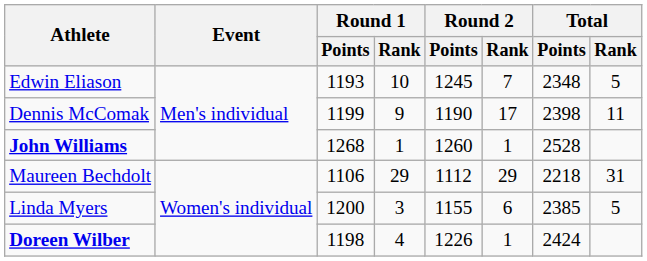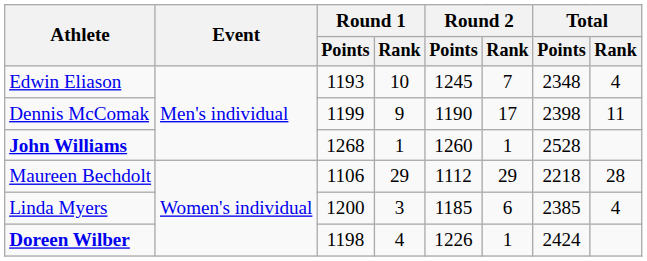 <table class=wikitable style=font-size:90%;text-align:center>
 <tr>
 <th rowspan=2>Athlete</th>
 <th rowspan=2>Event</th>
 <th colspan=2>Round 1</th>
 <th colspan=2>Round 2</th>
 <th colspan=2>Total</th>
 </tr>
 <tr style=font-size:95%>
 <th>Points</th>
 <th>Rank</th>
 <th>Points</th>
 <th>Rank</th>
 <th>Points</th>
 <th>Rank</th>
 </tr>
 <tr>
 <td align=left><a href='#'>Edwin Eliason</a></td>
 <td align=left rowspan=3><a href='#'>Men's individual</a></td>
 <td>1193</td>
 <td>10</td>
 <td>1245</td>
 <td>7</td>
 <td>2348</td>
-<td>5</td>
+<td>4</td>
 </tr>
 <tr>
 <td align=left><a href='#'>Dennis McComak</a></td>
 <td>1199</td>
 <td>9</td>
 <td>1190</td>
 <td>17</td>
 <td>2398</td>
 <td>11</td>
 </tr>
 <tr>
 <td align=left><strong><a href='#'>John Williams</a></strong></td>
 <td>1268 </td>
 <td>1</td>
 <td>1260</td>
 <td>1</td>
 <td>2528 </td>
 <td></td>
 </tr>
 <tr>
 <td align=left><a href='#'>Maureen Bechdolt</a></td>
 <td align=left rowspan=3><a href='#'>Women's individual</a></td>
 <td>1106</td>
 <td>29</td>
 <td>1112</td>
 <td>29</td>
 <td>2218</td>
-<td>31</td>
+<td>28</td>
 </tr>
 <tr>
 <td align=left><a href='#'>Linda Myers</a></td>
 <td>1200</td>
 <td>3</td>
-<td>1155</td>
+<td>1185</td>
 <td>6</td>
 <td>2385</td>
-<td>5</td>
+<td>4</td>
 </tr>
 <tr>
 <td align=left><strong><a href='#'>Doreen Wilber</a></strong></td>
 <td>1198</td>
 <td>4</td>
 <td>1226 </td>
 <td>1</td>
 <td>2424 </td>
 <td></td>
 </tr>
 </table>
